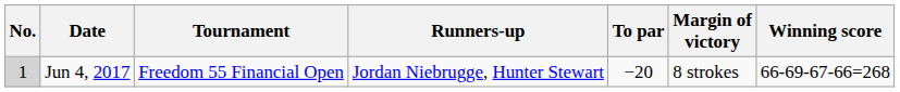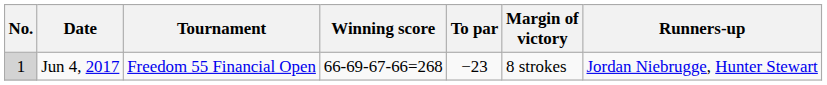 <table class="wikitable" style="font-size:95%;">
 <tr>
 <th>No.</th>
 <th>Date</th>
 <th>Tournament</th>
-<th>Runners-up</th>
+<th>Winning score</th>
 <th>To par</th>
 <th>Margin of<br>victory</th>
-<th>Winning score</th>
+<th>Runners-up</th>
 </tr>
 <tr>
 <td align=center style="background: lightgrey;">1</td>
 <td align=right>Jun 4, <a href='#'>2017</a></td>
 <td><a href='#'>Freedom 55 Financial Open</a></td>
+<td>66-69-67-66=268</td>
+<td align=center>−23</td>
+<td>8 strokes</td>
 <td> <a href='#'>Jordan Niebrugge</a>,  <a href='#'>Hunter Stewart</a></td>
-<td align=center>−20</td>
-<td>8 strokes</td>
-<td>66-69-67-66=268</td>
 </tr>
 </table>
